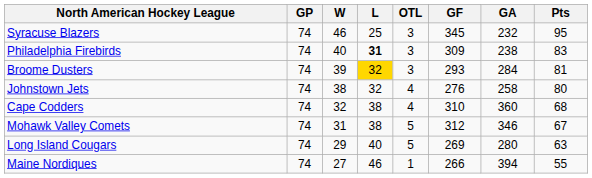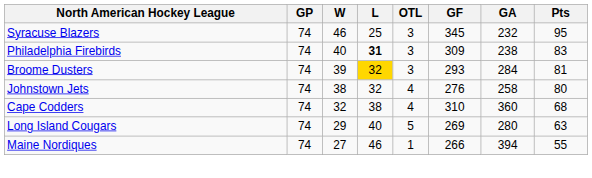 <table class="wikitable">
 <tr>
 <th width="40%" bgcolor="#e0e0e0">North American Hockey League</th>
 <th width="5%" bgcolor="#e0e0e0">GP</th>
 <th width="5%" bgcolor="#e0e0e0">W</th>
 <th width="5%" bgcolor="#e0e0e0">L</th>
 <th width="5%" bgcolor="#e0e0e0">OTL</th>
 <th width="7.5%" bgcolor="#e0e0e0">GF</th>
 <th width="7.5%" bgcolor="#e0e0e0">GA</th>
 <th width="7.5%" bgcolor="#e0e0e0">Pts</th>
 </tr>
 <tr align="center">
 <td align="left"><a href='#'>Syracuse Blazers</a></td>
 <td>74</td>
 <td>46</td>
 <td>25</td>
 <td>3</td>
 <td>345</td>
 <td>232</td>
 <td>95</td>
 </tr>
 <tr align="center">
 <td align="left"><a href='#'>Philadelphia Firebirds</a></td>
 <td>74</td>
 <td>40</td>
 <td><strong>31</strong></td>
 <td>3</td>
 <td>309</td>
 <td>238</td>
 <td>83</td>
 </tr>
 <tr align="center">
 <td align="left"><a href='#'>Broome Dusters</a></td>
 <td>74</td>
 <td>39</td>
 <td style="background: gold;">32</td>
 <td>3</td>
 <td>293</td>
 <td>284</td>
 <td>81</td>
 </tr>
 <tr align="center">
 <td align="left"><a href='#'>Johnstown Jets</a></td>
 <td>74</td>
 <td>38</td>
 <td>32</td>
 <td>4</td>
 <td>276</td>
 <td>258</td>
 <td>80</td>
 </tr>
 <tr align="center">
 <td align="left"><a href='#'>Cape Codders</a></td>
 <td>74</td>
 <td>32</td>
 <td>38</td>
 <td>4</td>
 <td>310</td>
 <td>360</td>
 <td>68</td>
 </tr>
 <tr align="center">
-<td align="left"><a href='#'>Mohawk Valley Comets</a></td>
-<td>74</td>
-<td>31</td>
-<td>38</td>
-<td>5</td>
-<td>312</td>
-<td>346</td>
-<td>67</td>
-</tr>
-<tr align="center">
 <td align="left"><a href='#'>Long Island Cougars</a></td>
 <td>74</td>
 <td>29</td>
 <td>40</td>
 <td>5</td>
 <td>269</td>
 <td>280</td>
 <td>63</td>
 </tr>
 <tr align="center">
 <td align="left"><a href='#'>Maine Nordiques</a></td>
 <td>74</td>
 <td>27</td>
 <td>46</td>
 <td>1</td>
 <td>266</td>
 <td>394</td>
 <td>55</td>
 </tr>
 </table>
